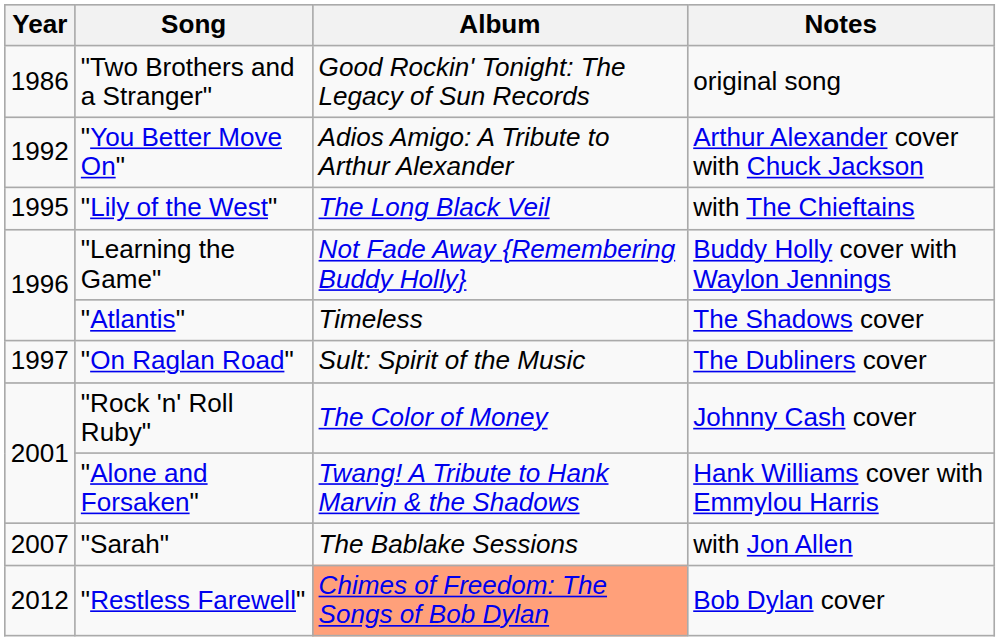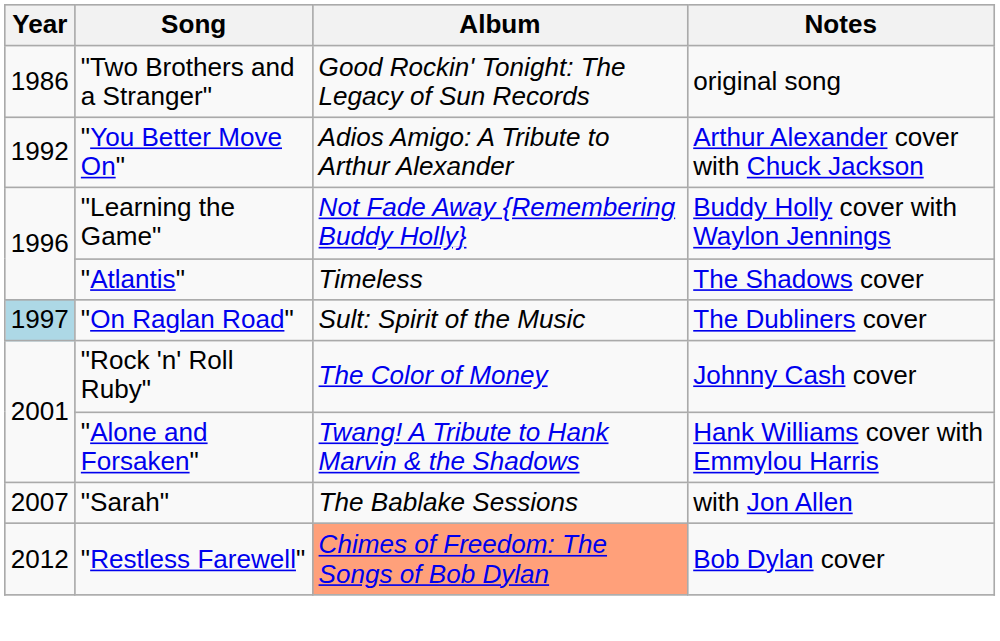 <table class="wikitable">
 <tr>
 <th>Year</th>
 <th>Song</th>
 <th>Album</th>
 <th>Notes</th>
 </tr>
 <tr>
 <td>1986</td>
 <td>"Two Brothers and a Stranger"</td>
 <td><em>Good Rockin' Tonight: The Legacy of Sun Records</em></td>
 <td>original song</td>
 </tr>
 <tr>
 <td>1992</td>
 <td>"<a href='#'>You Better Move On</a>"</td>
 <td><em>Adios Amigo: A Tribute to Arthur Alexander</em></td>
 <td><a href='#'>Arthur Alexander</a> cover with <a href='#'>Chuck Jackson</a></td>
 </tr>
 <tr>
-<td>1995</td>
-<td>"<a href='#'>Lily of the West</a>"</td>
-<td><em><a href='#'>The Long Black Veil</a></em></td>
-<td>with <a href='#'>The Chieftains</a></td>
-</tr>
-<tr>
 <td rowspan="2">1996</td>
 <td>"Learning the Game"</td>
 <td><em><a href='#'>Not Fade Away {Remembering Buddy Holly}</a></em></td>
 <td><a href='#'>Buddy Holly</a> cover with <a href='#'>Waylon Jennings</a></td>
 </tr>
 <tr>
 <td>"<a href='#'>Atlantis</a>"</td>
 <td><em>Timeless</em></td>
 <td><a href='#'>The Shadows</a> cover</td>
 </tr>
 <tr>
-<td>1997</td>
+<td style="background: lightblue;">1997</td>
 <td>"<a href='#'>On Raglan Road</a>"</td>
 <td><em>Sult: Spirit of the Music</em></td>
 <td><a href='#'>The Dubliners</a> cover</td>
 </tr>
 <tr>
 <td rowspan="2">2001</td>
 <td>"Rock 'n' Roll Ruby"</td>
 <td><em><a href='#'>The Color of Money</a></em></td>
 <td><a href='#'>Johnny Cash</a> cover</td>
 </tr>
 <tr>
 <td>"<a href='#'>Alone and Forsaken</a>"</td>
 <td><em><a href='#'>Twang! A Tribute to Hank Marvin & the Shadows</a></em></td>
 <td><a href='#'>Hank Williams</a> cover with <a href='#'>Emmylou Harris</a></td>
 </tr>
 <tr>
 <td>2007</td>
 <td>"Sarah"</td>
 <td><em>The Bablake Sessions</em></td>
 <td>with <a href='#'>Jon Allen</a></td>
 </tr>
 <tr>
 <td>2012</td>
 <td>"<a href='#'>Restless Farewell</a>"</td>
 <td style="background: lightsalmon;"><em><a href='#'>Chimes of Freedom: The Songs of Bob Dylan</a></em></td>
 <td><a href='#'>Bob Dylan</a> cover</td>
 </tr>
 </table>
